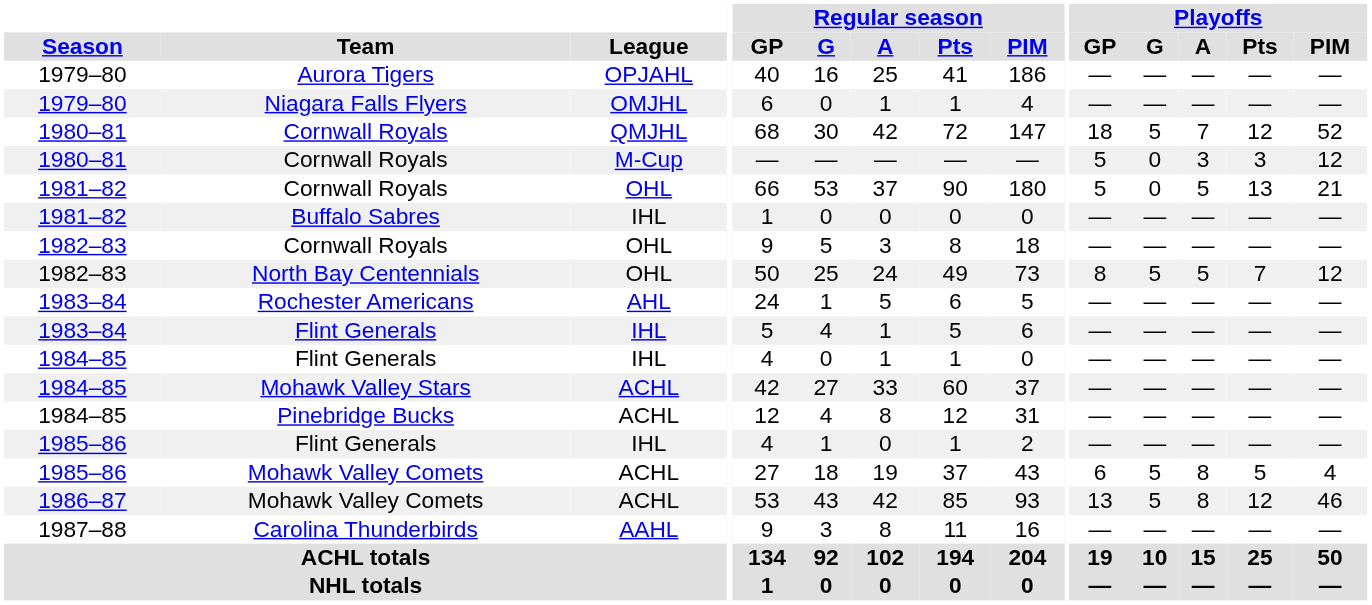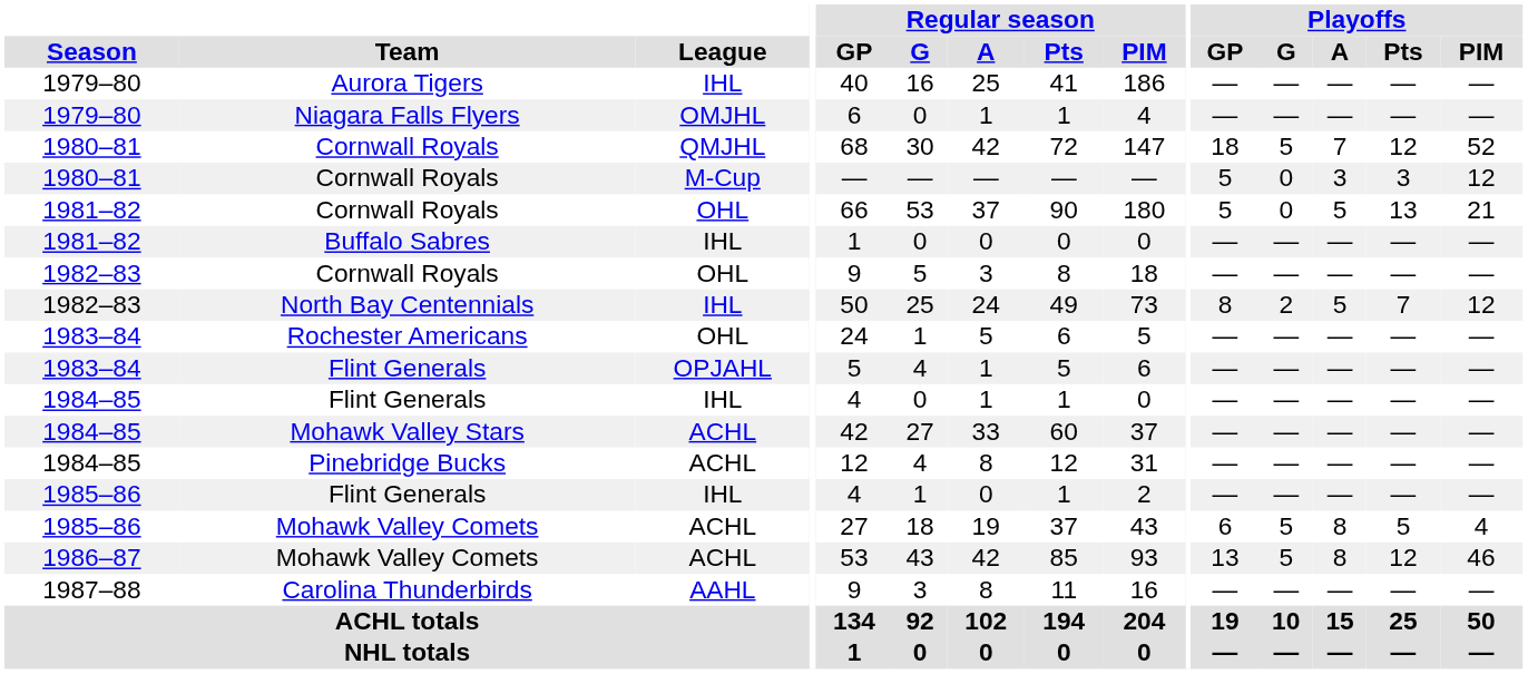 <table border="0" cellpadding="1" cellspacing="0" style="text-align:center; width:60em">
 <tr bgcolor="#e0e0e0">
 <th colspan="3" bgcolor="#ffffff"></th>
 <th rowspan="100" bgcolor="#ffffff"></th>
 <th colspan="5"><a href='#'>Regular season</a></th>
 <th rowspan="100" bgcolor="#ffffff"></th>
 <th colspan="5"><a href='#'>Playoffs</a></th>
 </tr>
 <tr bgcolor="#e0e0e0">
 <th><a href='#'>Season</a></th>
 <th>Team</th>
 <th>League</th>
 <th>GP</th>
 <th><a href='#'>G</a></th>
 <th><a href='#'>A</a></th>
 <th><a href='#'>Pts</a></th>
 <th><a href='#'>PIM</a></th>
 <th>GP</th>
 <th>G</th>
 <th>A</th>
 <th>Pts</th>
 <th>PIM</th>
 </tr>
 <tr>
 <td>1979–80</td>
 <td><a href='#'>Aurora Tigers</a></td>
-<td><a href='#'>OPJAHL</a></td>
+<td><a href='#'>IHL</a></td>
 <td>40</td>
 <td>16</td>
 <td>25</td>
 <td>41</td>
 <td>186</td>
 <td>—</td>
 <td>—</td>
 <td>—</td>
 <td>—</td>
 <td>—</td>
 </tr>
 <tr bgcolor="#f0f0f0">
 <td><a href='#'>1979–80</a></td>
 <td><a href='#'>Niagara Falls Flyers</a></td>
 <td><a href='#'>OMJHL</a></td>
 <td>6</td>
 <td>0</td>
 <td>1</td>
 <td>1</td>
 <td>4</td>
 <td>—</td>
 <td>—</td>
 <td>—</td>
 <td>—</td>
 <td>—</td>
 </tr>
 <tr>
 <td><a href='#'>1980–81</a></td>
 <td><a href='#'>Cornwall Royals</a></td>
 <td><a href='#'>QMJHL</a></td>
 <td>68</td>
 <td>30</td>
 <td>42</td>
 <td>72</td>
 <td>147</td>
 <td>18</td>
 <td>5</td>
 <td>7</td>
 <td>12</td>
 <td>52</td>
 </tr>
 <tr bgcolor="#f0f0f0">
 <td><a href='#'>1980–81</a></td>
 <td>Cornwall Royals</td>
 <td><a href='#'>M-Cup</a></td>
 <td>—</td>
 <td>—</td>
 <td>—</td>
 <td>—</td>
 <td>—</td>
 <td>5</td>
 <td>0</td>
 <td>3</td>
 <td>3</td>
 <td>12</td>
 </tr>
 <tr>
 <td><a href='#'>1981–82</a></td>
 <td>Cornwall Royals</td>
 <td><a href='#'>OHL</a></td>
 <td>66</td>
 <td>53</td>
 <td>37</td>
 <td>90</td>
 <td>180</td>
 <td>5</td>
 <td>0</td>
 <td>5</td>
 <td>13</td>
 <td>21</td>
 </tr>
 <tr bgcolor="#f0f0f0">
 <td><a href='#'>1981–82</a></td>
 <td><a href='#'>Buffalo Sabres</a></td>
 <td>IHL</td>
 <td>1</td>
 <td>0</td>
 <td>0</td>
 <td>0</td>
 <td>0</td>
 <td>—</td>
 <td>—</td>
 <td>—</td>
 <td>—</td>
 <td>—</td>
 </tr>
 <tr>
 <td><a href='#'>1982–83</a></td>
 <td>Cornwall Royals</td>
 <td>OHL</td>
 <td>9</td>
 <td>5</td>
 <td>3</td>
 <td>8</td>
 <td>18</td>
 <td>—</td>
 <td>—</td>
 <td>—</td>
 <td>—</td>
 <td>—</td>
 </tr>
 <tr bgcolor="#f0f0f0">
 <td>1982–83</td>
 <td><a href='#'>North Bay Centennials</a></td>
-<td>OHL</td>
+<td><a href='#'>IHL</a></td>
 <td>50</td>
 <td>25</td>
 <td>24</td>
 <td>49</td>
 <td>73</td>
 <td>8</td>
-<td>5</td>
+<td>2</td>
 <td>5</td>
 <td>7</td>
 <td>12</td>
 </tr>
 <tr>
 <td><a href='#'>1983–84</a></td>
 <td><a href='#'>Rochester Americans</a></td>
-<td><a href='#'>AHL</a></td>
+<td>OHL</td>
 <td>24</td>
 <td>1</td>
 <td>5</td>
 <td>6</td>
 <td>5</td>
 <td>—</td>
 <td>—</td>
 <td>—</td>
 <td>—</td>
 <td>—</td>
 </tr>
 <tr bgcolor="#f0f0f0">
 <td><a href='#'>1983–84</a></td>
 <td><a href='#'>Flint Generals</a></td>
-<td><a href='#'>IHL</a></td>
+<td><a href='#'>OPJAHL</a></td>
 <td>5</td>
 <td>4</td>
 <td>1</td>
 <td>5</td>
 <td>6</td>
 <td>—</td>
 <td>—</td>
 <td>—</td>
 <td>—</td>
 <td>—</td>
 </tr>
 <tr>
 <td><a href='#'>1984–85</a></td>
 <td>Flint Generals</td>
 <td>IHL</td>
 <td>4</td>
 <td>0</td>
 <td>1</td>
 <td>1</td>
 <td>0</td>
 <td>—</td>
 <td>—</td>
 <td>—</td>
 <td>—</td>
 <td>—</td>
 </tr>
 <tr bgcolor="#f0f0f0">
 <td><a href='#'>1984–85</a></td>
 <td><a href='#'>Mohawk Valley Stars</a></td>
 <td><a href='#'>ACHL</a></td>
 <td>42</td>
 <td>27</td>
 <td>33</td>
 <td>60</td>
 <td>37</td>
 <td>—</td>
 <td>—</td>
 <td>—</td>
 <td>—</td>
 <td>—</td>
 </tr>
 <tr>
 <td>1984–85</td>
 <td><a href='#'>Pinebridge Bucks</a></td>
 <td>ACHL</td>
 <td>12</td>
 <td>4</td>
 <td>8</td>
 <td>12</td>
 <td>31</td>
 <td>—</td>
 <td>—</td>
 <td>—</td>
 <td>—</td>
 <td>—</td>
 </tr>
 <tr bgcolor="#f0f0f0">
 <td><a href='#'>1985–86</a></td>
 <td>Flint Generals</td>
 <td>IHL</td>
 <td>4</td>
 <td>1</td>
 <td>0</td>
 <td>1</td>
 <td>2</td>
 <td>—</td>
 <td>—</td>
 <td>—</td>
 <td>—</td>
 <td>—</td>
 </tr>
 <tr>
 <td><a href='#'>1985–86</a></td>
 <td><a href='#'>Mohawk Valley Comets</a></td>
 <td>ACHL</td>
 <td>27</td>
 <td>18</td>
 <td>19</td>
 <td>37</td>
 <td>43</td>
 <td>6</td>
 <td>5</td>
 <td>8</td>
 <td>5</td>
 <td>4</td>
 </tr>
 <tr bgcolor="#f0f0f0">
 <td><a href='#'>1986–87</a></td>
 <td>Mohawk Valley Comets</td>
 <td>ACHL</td>
 <td>53</td>
 <td>43</td>
 <td>42</td>
 <td>85</td>
 <td>93</td>
 <td>13</td>
 <td>5</td>
 <td>8</td>
 <td>12</td>
 <td>46</td>
 </tr>
 <tr>
 <td>1987–88</td>
 <td><a href='#'>Carolina Thunderbirds</a></td>
 <td><a href='#'>AAHL</a></td>
 <td>9</td>
 <td>3</td>
 <td>8</td>
 <td>11</td>
 <td>16</td>
 <td>—</td>
 <td>—</td>
 <td>—</td>
 <td>—</td>
 <td>—</td>
 </tr>
 <tr bgcolor="#e0e0e0">
 <th colspan="3">ACHL totals</th>
 <th>134</th>
 <th>92</th>
 <th>102</th>
 <th>194</th>
 <th>204</th>
 <th>19</th>
 <th>10</th>
 <th>15</th>
 <th>25</th>
 <th>50</th>
 </tr>
 <tr bgcolor="#e0e0e0">
 <th colspan="3">NHL totals</th>
 <th>1</th>
 <th>0</th>
 <th>0</th>
 <th>0</th>
 <th>0</th>
 <th>—</th>
 <th>—</th>
 <th>—</th>
 <th>—</th>
 <th>—</th>
 </tr>
 </table>
